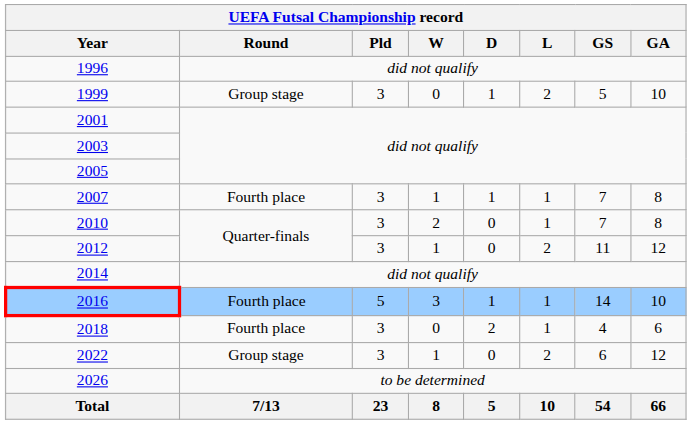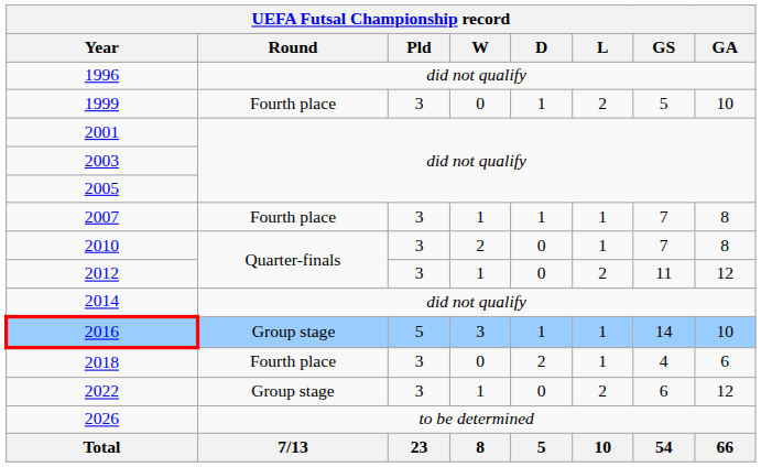 <table class="wikitable" width=50% style="text-align: center;font-size:90%;">
 <tr>
 <th colspan=8><a href='#'>UEFA Futsal Championship</a> record</th>
 </tr>
 <tr>
 <th width=25%>Year</th>
 <th width=25%>Round</th>
 <th width=8%>Pld</th>
 <th width=8%>W</th>
 <th width=8%>D</th>
 <th width=8%>L</th>
 <th width=8%>GS</th>
 <th width=8%>GA</th>
 </tr>
 <tr>
 <td> <a href='#'>1996</a></td>
 <td colspan="8"><em>did not qualify</em></td>
 </tr>
 <tr>
 <td> <a href='#'>1999</a></td>
-<td>Group stage</td>
+<td>Fourth place</td>
 <td>3</td>
 <td>0</td>
 <td>1</td>
 <td>2</td>
 <td>5</td>
 <td>10</td>
 </tr>
 <tr>
 <td> <a href='#'>2001</a></td>
 <td colspan="8" rowspan="3"><em>did not qualify</em></td>
 </tr>
 <tr>
 <td> <a href='#'>2003</a></td>
 </tr>
 <tr>
 <td> <a href='#'>2005</a></td>
 </tr>
 <tr>
 <td> <a href='#'>2007</a></td>
 <td>Fourth place</td>
 <td>3</td>
 <td>1</td>
 <td>1</td>
 <td>1</td>
 <td>7</td>
 <td>8</td>
 </tr>
 <tr>
 <td> <a href='#'>2010</a></td>
 <td rowspan=2>Quarter-finals</td>
 <td>3</td>
 <td>2</td>
 <td>0</td>
 <td>1</td>
 <td>7</td>
 <td>8</td>
 </tr>
 <tr>
 <td> <a href='#'>2012</a></td>
 <td>3</td>
 <td>1</td>
 <td>0</td>
 <td>2</td>
 <td>11</td>
 <td>12</td>
 </tr>
 <tr>
 <td> <a href='#'>2014</a></td>
 <td colspan="8"><em>did not qualify</em></td>
 </tr>
 <tr style="background:#9acdff;">
 <td style="border: 3px solid red"> <a href='#'>2016</a></td>
-<td>Fourth place</td>
+<td>Group stage</td>
 <td>5</td>
 <td>3</td>
 <td>1</td>
 <td>1</td>
 <td>14</td>
 <td>10</td>
 </tr>
 <tr>
 <td> <a href='#'>2018</a></td>
 <td>Fourth place</td>
 <td>3</td>
 <td>0</td>
 <td>2</td>
 <td>1</td>
 <td>4</td>
 <td>6</td>
 </tr>
 <tr>
 <td> <a href='#'>2022</a></td>
 <td>Group stage</td>
 <td>3</td>
 <td>1</td>
 <td>0</td>
 <td>2</td>
 <td>6</td>
 <td>12</td>
 </tr>
 <tr>
 <td> <a href='#'>2026</a></td>
 <td colspan="8"><em>to be determined</em></td>
 </tr>
 <tr>
 <th><strong>Total</strong></th>
 <th><strong>7/13</strong></th>
 <th>23</th>
 <th>8</th>
 <th>5</th>
 <th>10</th>
 <th>54</th>
 <th>66</th>
 </tr>
 </table>
